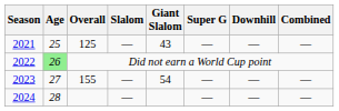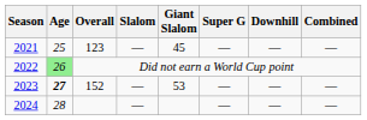 <table class=wikitable style="text-align:center">
 <tr>
 <th>Season</th>
 <th>Age</th>
 <th>Overall</th>
 <th>Slalom</th>
 <th>Giant<br>Slalom</th>
 <th>Super G</th>
 <th>Downhill</th>
 <th>Combined</th>
 </tr>
 <tr>
 <td><a href='#'>2021</a></td>
 <td><em>25</em></td>
-<td>125</td>
+<td>123</td>
 <td>—</td>
-<td>43</td>
+<td>45</td>
 <td>—</td>
 <td>—</td>
 <td>—</td>
 </tr>
 <tr>
 <td><a href='#'>2022</a></td>
 <td style="background: lightgreen;"><em>26</em></td>
 <td colspan=7><em>Did not earn a World Cup point</em></td>
 </tr>
 <tr>
 <td><a href='#'>2023</a></td>
-<td><em>27</em></td>
-<td>155</td>
+<td><strong><em>27</em></strong></td>
+<td>152</td>
 <td>—</td>
-<td>54</td>
+<td>53</td>
 <td>—</td>
 <td>—</td>
 <td>—</td>
 </tr>
 <tr>
 <td><a href='#'>2024</a></td>
 <td><em>28</em></td>
 <td></td>
 <td>—</td>
 <td></td>
 <td>—</td>
 <td>—</td>
 <td>—</td>
 </tr>
 </table>
